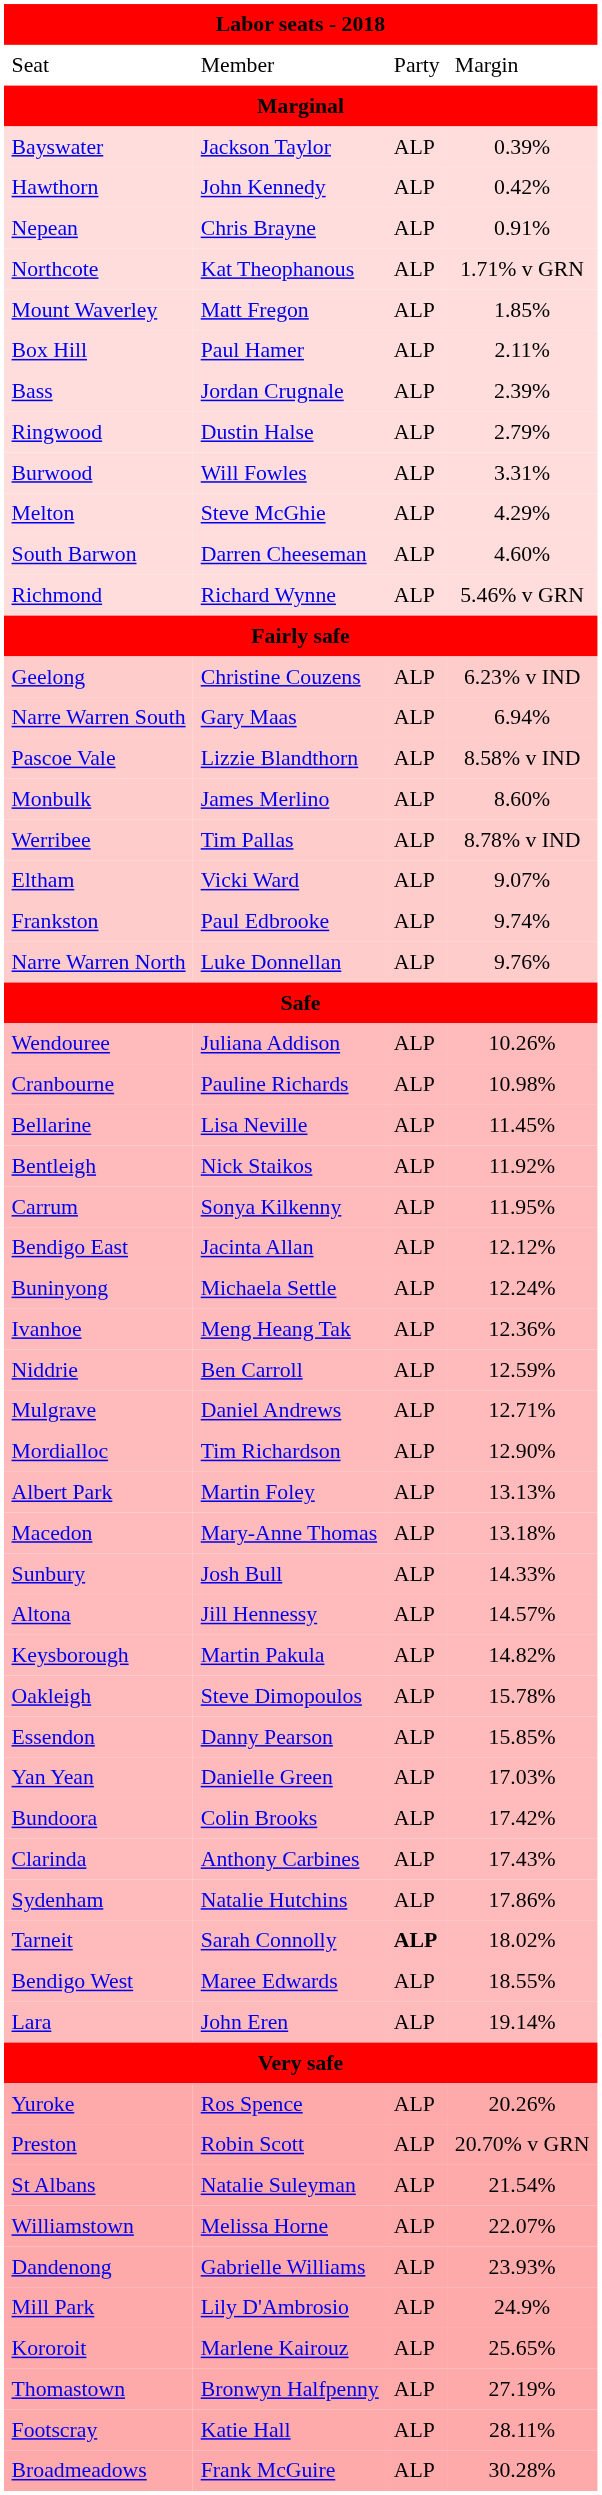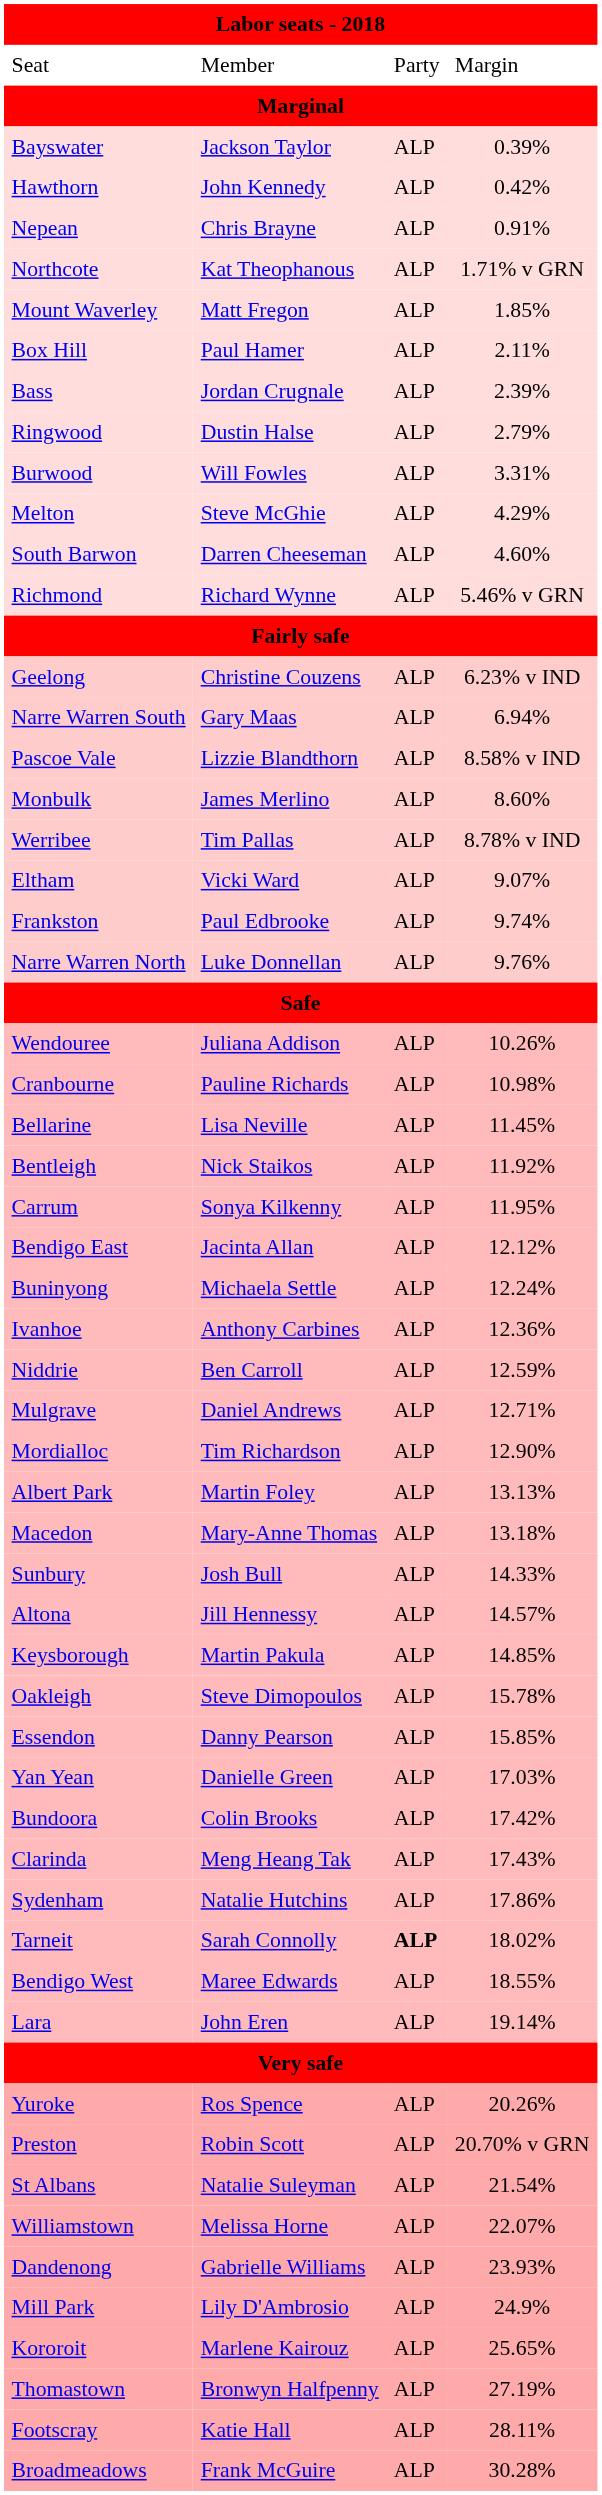 <table class="toccolours" cellpadding="5" cellspacing="0" style="float:left; margin-right:.5em; margin-top:.4em; font-size:90%;">
 <tr>
 <td colspan="4"  style="text-align:center; background:red;"><span><strong>Labor seats - 2018</strong></span></td>
 </tr>
 <tr>
 </tr>
 <tr>
 <td>Seat</td>
 <td>Member</td>
 <td>Party</td>
 <td>Margin</td>
 </tr>
 <tr>
 <td colspan="4"  style="text-align:center; background:red;"><span><strong>Marginal</strong></span></td>
 </tr>
 <tr>
 <td style="text-align:left; background:#fdd;"><a href='#'>Bayswater</a></td>
 <td style="text-align:left; background:#fdd;"><a href='#'>Jackson Taylor</a></td>
 <td style="text-align:left; background:#fdd;">ALP</td>
 <td style="text-align:center; background:#fdd;">0.39%</td>
 </tr>
 <tr>
 <td style="text-align:left; background:#fdd;"><a href='#'>Hawthorn</a></td>
 <td style="text-align:left; background:#fdd;"><a href='#'>John Kennedy</a></td>
 <td style="text-align:left; background:#fdd;">ALP</td>
 <td style="text-align:center; background:#fdd;">0.42%</td>
 </tr>
 <tr>
 <td style="text-align:left; background:#fdd;"><a href='#'>Nepean</a></td>
 <td style="text-align:left; background:#fdd;"><a href='#'>Chris Brayne</a></td>
 <td style="text-align:left; background:#fdd;">ALP</td>
 <td style="text-align:center; background:#fdd;">0.91%</td>
 </tr>
 <tr>
 <td style="text-align:left; background:#fdd;"><a href='#'>Northcote</a></td>
 <td style="text-align:left; background:#fdd;"><a href='#'>Kat Theophanous</a></td>
 <td style="text-align:left; background:#fdd;">ALP</td>
 <td style="text-align:center; background:#fdd;">1.71% v GRN</td>
 </tr>
 <tr>
 <td style="text-align:left; background:#fdd;"><a href='#'>Mount Waverley</a></td>
 <td style="text-align:left; background:#fdd;"><a href='#'>Matt Fregon</a></td>
 <td style="text-align:left; background:#fdd;">ALP</td>
 <td style="text-align:center; background:#fdd;">1.85%</td>
 </tr>
 <tr>
 <td style="text-align:left; background:#fdd;"><a href='#'>Box Hill</a></td>
 <td style="text-align:left; background:#fdd;"><a href='#'>Paul Hamer</a></td>
 <td style="text-align:left; background:#fdd;">ALP</td>
 <td style="text-align:center; background:#fdd;">2.11%</td>
 </tr>
 <tr>
 <td style="text-align:left; background:#fdd;"><a href='#'>Bass</a></td>
 <td style="text-align:left; background:#fdd;"><a href='#'>Jordan Crugnale</a></td>
 <td style="text-align:left; background:#fdd;">ALP</td>
 <td style="text-align:center; background:#fdd;">2.39%</td>
 </tr>
 <tr>
 <td style="text-align:left; background:#fdd;"><a href='#'>Ringwood</a></td>
 <td style="text-align:left; background:#fdd;"><a href='#'>Dustin Halse</a></td>
 <td style="text-align:left; background:#fdd;">ALP</td>
 <td style="text-align:center; background:#fdd;">2.79%</td>
 </tr>
 <tr>
 <td style="text-align:left; background:#fdd;"><a href='#'>Burwood</a></td>
 <td style="text-align:left; background:#fdd;"><a href='#'>Will Fowles</a></td>
 <td style="text-align:left; background:#fdd;">ALP</td>
 <td style="text-align:center; background:#fdd;">3.31%</td>
 </tr>
 <tr>
 <td style="text-align:left; background:#fdd;"><a href='#'>Melton</a></td>
 <td style="text-align:left; background:#fdd;"><a href='#'>Steve McGhie</a></td>
 <td style="text-align:left; background:#fdd;">ALP</td>
 <td style="text-align:center; background:#fdd;">4.29%</td>
 </tr>
 <tr>
 <td style="text-align:left; background:#fdd;"><a href='#'>South Barwon</a></td>
 <td style="text-align:left; background:#fdd;"><a href='#'>Darren Cheeseman</a></td>
 <td style="text-align:left; background:#fdd;">ALP</td>
 <td style="text-align:center; background:#fdd;">4.60%</td>
 </tr>
 <tr>
 <td style="text-align:left; background:#fdd;"><a href='#'>Richmond</a></td>
 <td style="text-align:left; background:#fdd;"><a href='#'>Richard Wynne</a></td>
 <td style="text-align:left; background:#fdd;">ALP</td>
 <td style="text-align:center; background:#fdd;">5.46% v GRN</td>
 </tr>
 <tr>
 <td colspan="4"  style="text-align:center; background:red;"><span><strong>Fairly safe</strong></span></td>
 </tr>
 <tr>
 <td style="text-align:left; background:#fcc;"><a href='#'>Geelong</a></td>
 <td style="text-align:left; background:#fcc;"><a href='#'>Christine Couzens</a></td>
 <td style="text-align:left; background:#fcc;">ALP</td>
 <td style="text-align:center; background:#fcc;">6.23% v IND</td>
 </tr>
 <tr>
 <td style="text-align:left; background:#fcc;"><a href='#'>Narre Warren South</a></td>
 <td style="text-align:left; background:#fcc;"><a href='#'>Gary Maas</a></td>
 <td style="text-align:left; background:#fcc;">ALP</td>
 <td style="text-align:center; background:#fcc;">6.94%</td>
 </tr>
 <tr>
 <td style="text-align:left; background:#fcc;"><a href='#'>Pascoe Vale</a></td>
 <td style="text-align:left; background:#fcc;"><a href='#'>Lizzie Blandthorn</a></td>
 <td style="text-align:left; background:#fcc;">ALP</td>
 <td style="text-align:center; background:#fcc;">8.58% v IND</td>
 </tr>
 <tr>
 <td style="text-align:left; background:#fcc;"><a href='#'>Monbulk</a></td>
 <td style="text-align:left; background:#fcc;"><a href='#'>James Merlino</a></td>
 <td style="text-align:left; background:#fcc;">ALP</td>
 <td style="text-align:center; background:#fcc;">8.60%</td>
 </tr>
 <tr>
 <td style="text-align:left; background:#fcc;"><a href='#'>Werribee</a></td>
 <td style="text-align:left; background:#fcc;"><a href='#'>Tim Pallas</a></td>
 <td style="text-align:left; background:#fcc;">ALP</td>
 <td style="text-align:center; background:#fcc;">8.78% v IND</td>
 </tr>
 <tr>
 <td style="text-align:left; background:#fcc;"><a href='#'>Eltham</a></td>
 <td style="text-align:left; background:#fcc;"><a href='#'>Vicki Ward</a></td>
 <td style="text-align:left; background:#fcc;">ALP</td>
 <td style="text-align:center; background:#fcc;">9.07%</td>
 </tr>
 <tr>
 <td style="text-align:left; background:#fcc;"><a href='#'>Frankston</a></td>
 <td style="text-align:left; background:#fcc;"><a href='#'>Paul Edbrooke</a></td>
 <td style="text-align:left; background:#fcc;">ALP</td>
 <td style="text-align:center; background:#fcc;">9.74%</td>
 </tr>
 <tr>
 <td style="text-align:left; background:#fcc;"><a href='#'>Narre Warren North</a></td>
 <td style="text-align:left; background:#fcc;"><a href='#'>Luke Donnellan</a></td>
 <td style="text-align:left; background:#fcc;">ALP</td>
 <td style="text-align:center; background:#fcc;">9.76%</td>
 </tr>
 <tr>
 <td colspan="4"  style="text-align:center; background:red;"><span><strong>Safe</strong></span></td>
 </tr>
 <tr>
 <td style="text-align:left; background:#fbb;"><a href='#'>Wendouree</a></td>
 <td style="text-align:left; background:#fbb;"><a href='#'>Juliana Addison</a></td>
 <td style="text-align:left; background:#fbb;">ALP</td>
 <td style="text-align:center; background:#fbb;">10.26%</td>
 </tr>
 <tr>
 <td style="text-align:left; background:#fbb;"><a href='#'>Cranbourne</a></td>
 <td style="text-align:left; background:#fbb;"><a href='#'>Pauline Richards</a></td>
 <td style="text-align:left; background:#fbb;">ALP</td>
 <td style="text-align:center; background:#fbb;">10.98%</td>
 </tr>
 <tr>
 <td style="text-align:left; background:#fbb;"><a href='#'>Bellarine</a></td>
 <td style="text-align:left; background:#fbb;"><a href='#'>Lisa Neville</a></td>
 <td style="text-align:left; background:#fbb;">ALP</td>
 <td style="text-align:center; background:#fbb;">11.45%</td>
 </tr>
 <tr>
 <td style="text-align:left; background:#fbb;"><a href='#'>Bentleigh</a></td>
 <td style="text-align:left; background:#fbb;"><a href='#'>Nick Staikos</a></td>
 <td style="text-align:left; background:#fbb;">ALP</td>
 <td style="text-align:center; background:#fbb;">11.92%</td>
 </tr>
 <tr>
 <td style="text-align:left; background:#fbb;"><a href='#'>Carrum</a></td>
 <td style="text-align:left; background:#fbb;"><a href='#'>Sonya Kilkenny</a></td>
 <td style="text-align:left; background:#fbb;">ALP</td>
 <td style="text-align:center; background:#fbb;">11.95%</td>
 </tr>
 <tr>
 <td style="text-align:left; background:#fbb;"><a href='#'>Bendigo East</a></td>
 <td style="text-align:left; background:#fbb;"><a href='#'>Jacinta Allan</a></td>
 <td style="text-align:left; background:#fbb;">ALP</td>
 <td style="text-align:center; background:#fbb;">12.12%</td>
 </tr>
 <tr>
 <td style="text-align:left; background:#fbb;"><a href='#'>Buninyong</a></td>
 <td style="text-align:left; background:#fbb;"><a href='#'>Michaela Settle</a></td>
 <td style="text-align:left; background:#fbb;">ALP</td>
 <td style="text-align:center; background:#fbb;">12.24%</td>
 </tr>
 <tr>
 <td style="text-align:left; background:#fbb;"><a href='#'>Ivanhoe</a></td>
-<td style="text-align:left; background:#fbb;"><a href='#'>Meng Heang Tak</a></td>
+<td style="text-align:left; background:#fbb;"><a href='#'>Anthony Carbines</a></td>
 <td style="text-align:left; background:#fbb;">ALP</td>
 <td style="text-align:center; background:#fbb;">12.36%</td>
 </tr>
 <tr>
 <td style="text-align:left; background:#fbb;"><a href='#'>Niddrie</a></td>
 <td style="text-align:left; background:#fbb;"><a href='#'>Ben Carroll</a></td>
 <td style="text-align:left; background:#fbb;">ALP</td>
 <td style="text-align:center; background:#fbb;">12.59%</td>
 </tr>
 <tr>
 <td style="text-align:left; background:#fbb;"><a href='#'>Mulgrave</a></td>
 <td style="text-align:left; background:#fbb;"><a href='#'>Daniel Andrews</a></td>
 <td style="text-align:left; background:#fbb;">ALP</td>
 <td style="text-align:center; background:#fbb;">12.71%</td>
 </tr>
 <tr>
 <td style="text-align:left; background:#fbb;"><a href='#'>Mordialloc</a></td>
 <td style="text-align:left; background:#fbb;"><a href='#'>Tim Richardson</a></td>
 <td style="text-align:left; background:#fbb;">ALP</td>
 <td style="text-align:center; background:#fbb;">12.90%</td>
 </tr>
 <tr>
 <td style="text-align:left; background:#fbb;"><a href='#'>Albert Park</a></td>
 <td style="text-align:left; background:#fbb;"><a href='#'>Martin Foley</a></td>
 <td style="text-align:left; background:#fbb;">ALP</td>
 <td style="text-align:center; background:#fbb;">13.13%</td>
 </tr>
 <tr>
 <td style="text-align:left; background:#fbb;"><a href='#'>Macedon</a></td>
 <td style="text-align:left; background:#fbb;"><a href='#'>Mary-Anne Thomas</a></td>
 <td style="text-align:left; background:#fbb;">ALP</td>
 <td style="text-align:center; background:#fbb;">13.18%</td>
 </tr>
 <tr>
 <td style="text-align:left; background:#fbb;"><a href='#'>Sunbury</a></td>
 <td style="text-align:left; background:#fbb;"><a href='#'>Josh Bull</a></td>
 <td style="text-align:left; background:#fbb;">ALP</td>
 <td style="text-align:center; background:#fbb;">14.33%</td>
 </tr>
 <tr>
 <td style="text-align:left; background:#fbb;"><a href='#'>Altona</a></td>
 <td style="text-align:left; background:#fbb;"><a href='#'>Jill Hennessy</a></td>
 <td style="text-align:left; background:#fbb;">ALP</td>
 <td style="text-align:center; background:#fbb;">14.57%</td>
 </tr>
 <tr>
 <td style="text-align:left; background:#fbb;"><a href='#'>Keysborough</a></td>
 <td style="text-align:left; background:#fbb;"><a href='#'>Martin Pakula</a></td>
 <td style="text-align:left; background:#fbb;">ALP</td>
-<td style="text-align:center; background:#fbb;">14.82%</td>
+<td style="text-align:center; background:#fbb;">14.85%</td>
 </tr>
 <tr>
 <td style="text-align:left; background:#fbb;"><a href='#'>Oakleigh</a></td>
 <td style="text-align:left; background:#fbb;"><a href='#'>Steve Dimopoulos</a></td>
 <td style="text-align:left; background:#fbb;">ALP</td>
 <td style="text-align:center; background:#fbb;">15.78%</td>
 </tr>
 <tr>
 <td style="text-align:left; background:#fbb;"><a href='#'>Essendon</a></td>
 <td style="text-align:left; background:#fbb;"><a href='#'>Danny Pearson</a></td>
 <td style="text-align:left; background:#fbb;">ALP</td>
 <td style="text-align:center; background:#fbb;">15.85%</td>
 </tr>
 <tr>
 <td style="text-align:left; background:#fbb;"><a href='#'>Yan Yean</a></td>
 <td style="text-align:left; background:#fbb;"><a href='#'>Danielle Green</a></td>
 <td style="text-align:left; background:#fbb;">ALP</td>
 <td style="text-align:center; background:#fbb;">17.03%</td>
 </tr>
 <tr>
 <td style="text-align:left; background:#fbb;"><a href='#'>Bundoora</a></td>
 <td style="text-align:left; background:#fbb;"><a href='#'>Colin Brooks</a></td>
 <td style="text-align:left; background:#fbb;">ALP</td>
 <td style="text-align:center; background:#fbb;">17.42%</td>
 </tr>
 <tr>
 <td style="text-align:left; background:#fbb;"><a href='#'>Clarinda</a></td>
-<td style="text-align:left; background:#fbb;"><a href='#'>Anthony Carbines</a></td>
+<td style="text-align:left; background:#fbb;"><a href='#'>Meng Heang Tak</a></td>
 <td style="text-align:left; background:#fbb;">ALP</td>
 <td style="text-align:center; background:#fbb;">17.43%</td>
 </tr>
 <tr>
 <td style="text-align:left; background:#fbb;"><a href='#'>Sydenham</a></td>
 <td style="text-align:left; background:#fbb;"><a href='#'>Natalie Hutchins</a></td>
 <td style="text-align:left; background:#fbb;">ALP</td>
 <td style="text-align:center; background:#fbb;">17.86%</td>
 </tr>
 <tr>
 <td style="text-align:left; background:#fbb;"><a href='#'>Tarneit</a></td>
 <td style="text-align:left; background:#fbb;"><a href='#'>Sarah Connolly</a></td>
 <td style="text-align:left; background:#fbb;"><strong>ALP</strong></td>
 <td style="text-align:center; background:#fbb;">18.02%</td>
 </tr>
 <tr>
 <td style="text-align:left; background:#fbb;"><a href='#'>Bendigo West</a></td>
 <td style="text-align:left; background:#fbb;"><a href='#'>Maree Edwards</a></td>
 <td style="text-align:left; background:#fbb;">ALP</td>
 <td style="text-align:center; background:#fbb;">18.55%</td>
 </tr>
 <tr>
 <td style="text-align:left; background:#fbb;"><a href='#'>Lara</a></td>
 <td style="text-align:left; background:#fbb;"><a href='#'>John Eren</a></td>
 <td style="text-align:left; background:#fbb;">ALP</td>
 <td style="text-align:center; background:#fbb;">19.14%</td>
 </tr>
 <tr>
 <td colspan="4"  style="text-align:center; background:red;"><span><strong>Very safe</strong></span></td>
 </tr>
 <tr>
 <td style="text-align:left; background:#faa;"><a href='#'>Yuroke</a></td>
 <td style="text-align:left; background:#faa;"><a href='#'>Ros Spence</a></td>
 <td style="text-align:left; background:#faa;">ALP</td>
 <td style="text-align:center; background:#faa;">20.26%</td>
 </tr>
 <tr>
 <td style="text-align:left; background:#faa;"><a href='#'>Preston</a></td>
 <td style="text-align:left; background:#faa;"><a href='#'>Robin Scott</a></td>
 <td style="text-align:left; background:#faa;">ALP</td>
 <td style="text-align:center; background:#faa;">20.70% v GRN</td>
 </tr>
 <tr>
 <td style="text-align:left; background:#faa;"><a href='#'>St Albans</a></td>
 <td style="text-align:left; background:#faa;"><a href='#'>Natalie Suleyman</a></td>
 <td style="text-align:left; background:#faa;">ALP</td>
 <td style="text-align:center; background:#faa;">21.54%</td>
 </tr>
 <tr>
 <td style="text-align:left; background:#faa;"><a href='#'>Williamstown</a></td>
 <td style="text-align:left; background:#faa;"><a href='#'>Melissa Horne</a></td>
 <td style="text-align:left; background:#faa;">ALP</td>
 <td style="text-align:center; background:#faa;">22.07%</td>
 </tr>
 <tr>
 <td style="text-align:left; background:#faa;"><a href='#'>Dandenong</a></td>
 <td style="text-align:left; background:#faa;"><a href='#'>Gabrielle Williams</a></td>
 <td style="text-align:left; background:#faa;">ALP</td>
 <td style="text-align:center; background:#faa;">23.93%</td>
 </tr>
 <tr>
 <td style="text-align:left; background:#faa;"><a href='#'>Mill Park</a></td>
 <td style="text-align:left; background:#faa;"><a href='#'>Lily D'Ambrosio</a></td>
 <td style="text-align:left; background:#faa;">ALP</td>
 <td style="text-align:center; background:#faa;">24.9%</td>
 </tr>
 <tr>
 <td style="text-align:left; background:#faa;"><a href='#'>Kororoit</a></td>
 <td style="text-align:left; background:#faa;"><a href='#'>Marlene Kairouz</a></td>
 <td style="text-align:left; background:#faa;">ALP</td>
 <td style="text-align:center; background:#faa;">25.65%</td>
 </tr>
 <tr>
 <td style="text-align:left; background:#faa;"><a href='#'>Thomastown</a></td>
 <td style="text-align:left; background:#faa;"><a href='#'>Bronwyn Halfpenny</a></td>
 <td style="text-align:left; background:#faa;">ALP</td>
 <td style="text-align:center; background:#faa;">27.19%</td>
 </tr>
 <tr>
 <td style="text-align:left; background:#faa;"><a href='#'>Footscray</a></td>
 <td style="text-align:left; background:#faa;"><a href='#'>Katie Hall</a></td>
 <td style="text-align:left; background:#faa;">ALP</td>
 <td style="text-align:center; background:#faa;">28.11%</td>
 </tr>
 <tr>
 <td style="text-align:left; background:#faa;"><a href='#'>Broadmeadows</a></td>
 <td style="text-align:left; background:#faa;"><a href='#'>Frank McGuire</a></td>
 <td style="text-align:left; background:#faa;">ALP</td>
 <td style="text-align:center; background:#faa;">30.28%</td>
 </tr>
 </table>
